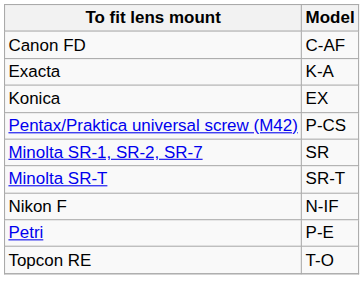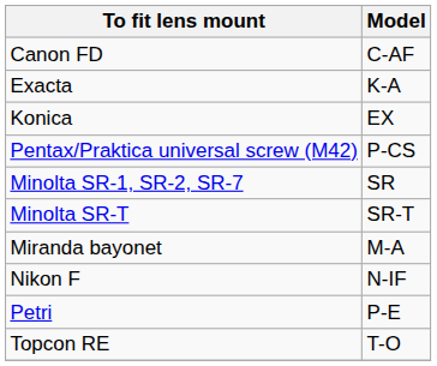 <table class=wikitable>
 <tr>
 <th>To fit lens mount</th>
 <th>Model</th>
 </tr>
 <tr>
 <td>Canon FD</td>
 <td>C-AF</td>
 </tr>
 <tr>
 <td>Exacta</td>
 <td>K-A</td>
 </tr>
 <tr>
 <td>Konica</td>
 <td>EX</td>
 </tr>
 <tr>
 <td><a href='#'>Pentax/Praktica universal screw (M42)</a></td>
 <td>P-CS</td>
 </tr>
 <tr>
 <td><a href='#'>Minolta SR-1, SR-2, SR-7</a></td>
 <td>SR</td>
 </tr>
 <tr>
 <td><a href='#'>Minolta SR-T</a></td>
 <td>SR-T</td>
 </tr>
 <tr>
+<td>Miranda bayonet</td>
+<td>M-A</td>
+</tr>
+<tr>
 <td>Nikon F</td>
 <td>N-IF</td>
 </tr>
 <tr>
 <td><a href='#'>Petri</a></td>
 <td>P-E</td>
 </tr>
 <tr>
 <td>Topcon RE</td>
 <td>T-O</td>
 </tr>
 <tr>
 </tr>
 </table>
